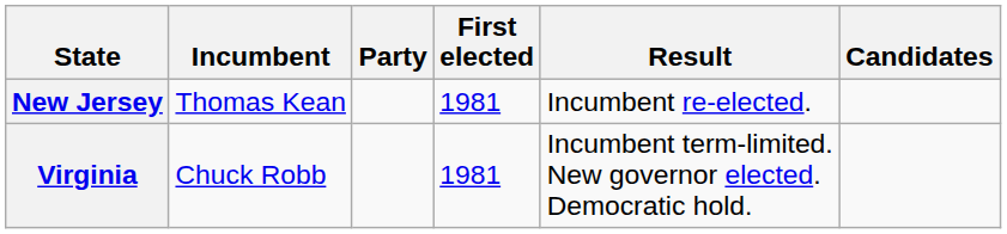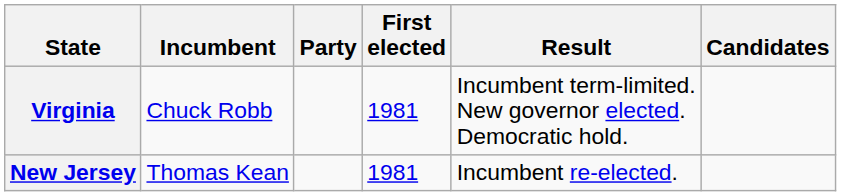 <table class="wikitable sortable">
 <tr valign=bottom>
 <th>State</th>
 <th>Incumbent</th>
 <th>Party</th>
 <th>First<br>elected</th>
 <th>Result</th>
 <th>Candidates</th>
 </tr>
 <tr>
+<th><a href='#'>Virginia</a></th>
+<td><a href='#'>Chuck Robb</a></td>
+<td></td>
+<td><a href='#'>1981</a></td>
+<td>Incumbent term-limited.<br>New governor <a href='#'>elected</a>.<br>Democratic hold.</td>
+<td nowrap></td>
+</tr>
+<tr>
 <th><a href='#'>New Jersey</a></th>
 <td><a href='#'>Thomas Kean</a></td>
 <td></td>
 <td><a href='#'>1981</a></td>
 <td>Incumbent <a href='#'>re-elected</a>.</td>
 <td nowrap></td>
 </tr>
-<tr>
-<th><a href='#'>Virginia</a></th>
-<td><a href='#'>Chuck Robb</a></td>
-<td></td>
-<td><a href='#'>1981</a></td>
-<td>Incumbent term-limited.<br>New governor <a href='#'>elected</a>.<br>Democratic hold.</td>
-<td nowrap></td>
-</tr>
 </table>
